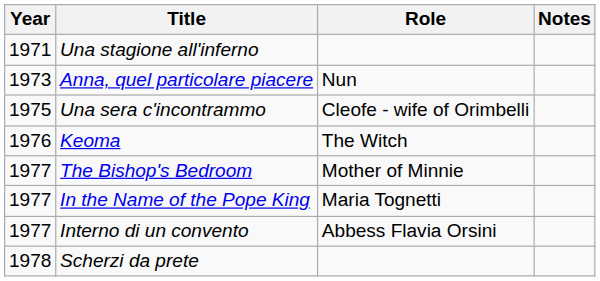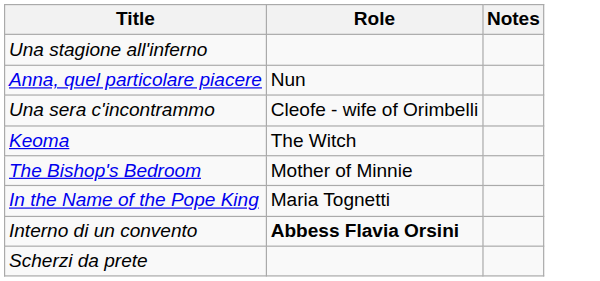 <table class="wikitable">
 <tr>
-<th>Year</th>
 <th>Title</th>
 <th>Role</th>
 <th>Notes</th>
 </tr>
 <tr>
-<td>1971</td>
 <td><em>Una stagione all'inferno</em></td>
 <td></td>
 <td></td>
 </tr>
 <tr>
-<td>1973</td>
 <td><em><a href='#'>Anna, quel particolare piacere</a></em></td>
 <td>Nun</td>
 <td></td>
 </tr>
 <tr>
-<td>1975</td>
 <td><em>Una sera c'incontrammo</em></td>
 <td>Cleofe - wife of Orimbelli</td>
 <td></td>
 </tr>
 <tr>
-<td>1976</td>
 <td><em><a href='#'>Keoma</a></em></td>
 <td>The Witch</td>
 <td></td>
 </tr>
 <tr>
-<td>1977</td>
 <td><em><a href='#'>The Bishop's Bedroom</a></em></td>
 <td>Mother of Minnie</td>
 <td></td>
 </tr>
 <tr>
-<td>1977</td>
 <td><em><a href='#'>In the Name of the Pope King</a></em></td>
 <td>Maria Tognetti</td>
 <td></td>
 </tr>
 <tr>
-<td>1977</td>
 <td><em>Interno di un convento</em></td>
-<td>Abbess Flavia Orsini</td>
+<td><strong>Abbess Flavia Orsini</strong></td>
 <td></td>
 </tr>
 <tr>
-<td>1978</td>
 <td><em>Scherzi da prete</em></td>
 <td></td>
 <td></td>
 </tr>
 </table>
